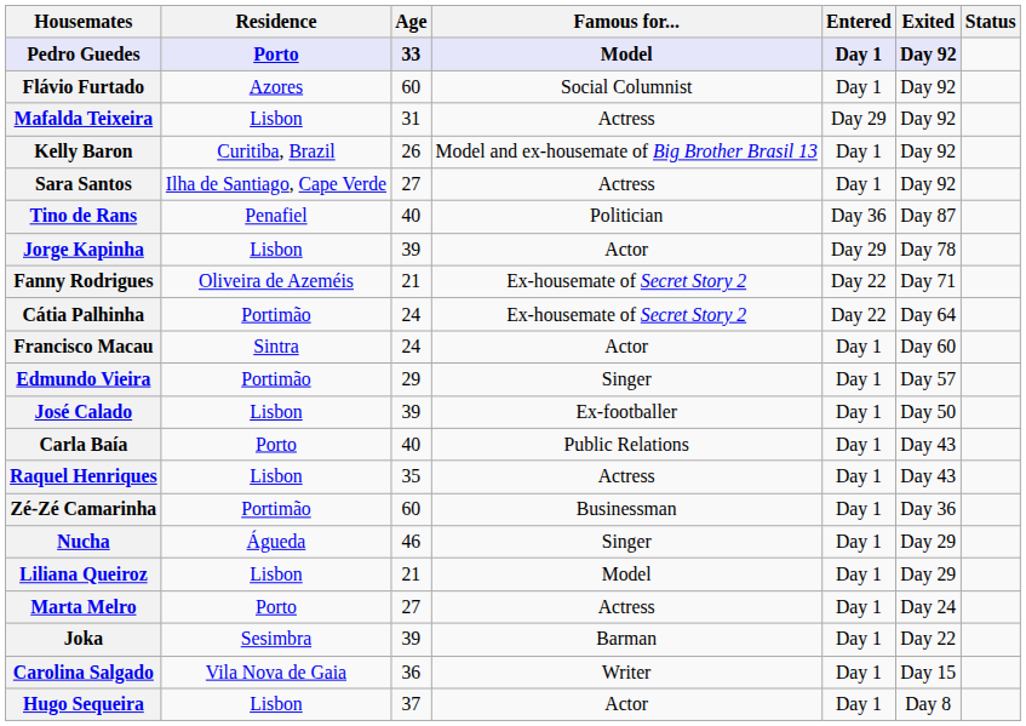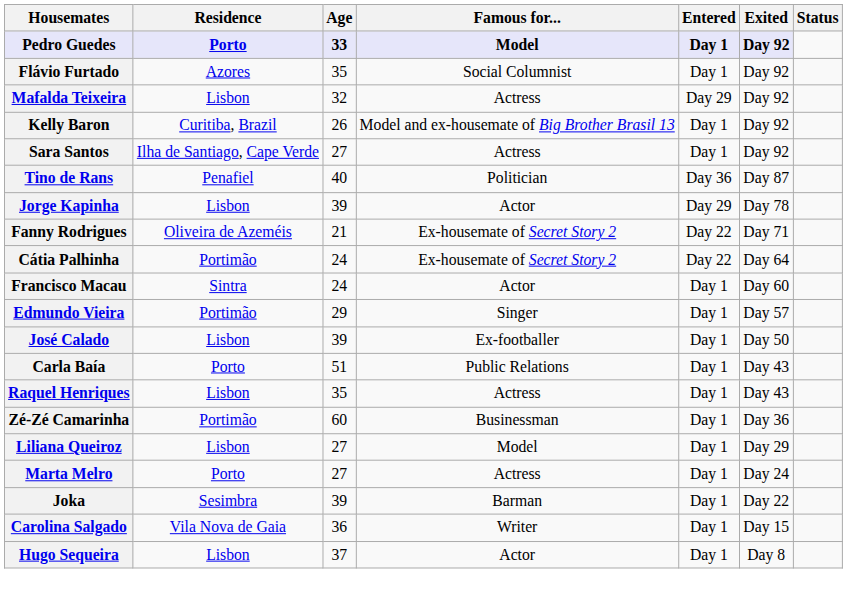 <table class="wikitable sortable" style="text-align:center; line-height:20px; width:auto;">
 <tr>
 <th>Housemates</th>
 <th>Residence</th>
 <th>Age</th>
 <th>Famous for...</th>
 <th>Entered</th>
 <th>Exited</th>
 <th>Status</th>
 </tr>
 <tr>
 <td bgcolor="E6E6FA"><strong>Pedro Guedes</strong></td>
 <td bgcolor="E6E6FA"><strong><a href='#'>Porto</a></strong></td>
 <td bgcolor="E6E6FA"><strong>33</strong></td>
 <td bgcolor="E6E6FA"><strong>Model</strong></td>
 <td bgcolor="E6E6FA"><strong>Day 1</strong></td>
 <td bgcolor="E6E6FA"><strong>Day 92</strong></td>
 <td></td>
 </tr>
 <tr>
 <th>Flávio Furtado</th>
 <td><a href='#'>Azores</a></td>
-<td>60</td>
+<td>35</td>
 <td>Social Columnist</td>
 <td>Day 1</td>
 <td>Day 92</td>
 <td></td>
 </tr>
 <tr>
 <th><a href='#'>Mafalda Teixeira</a></th>
 <td><a href='#'>Lisbon</a></td>
-<td>31</td>
+<td>32</td>
 <td>Actress</td>
 <td>Day 29</td>
 <td>Day 92</td>
 <td></td>
 </tr>
 <tr>
 <th>Kelly Baron</th>
 <td><a href='#'>Curitiba</a>, <a href='#'>Brazil</a></td>
 <td>26</td>
 <td>Model and ex-housemate of <em><a href='#'>Big Brother Brasil 13</a></em></td>
 <td>Day 1</td>
 <td>Day 92</td>
 <td></td>
 </tr>
 <tr>
 <th>Sara Santos</th>
 <td><a href='#'>Ilha de Santiago</a>, <a href='#'>Cape Verde</a></td>
 <td>27</td>
 <td>Actress</td>
 <td>Day 1</td>
 <td>Day 92</td>
 <td></td>
 </tr>
 <tr>
 <th><a href='#'>Tino de Rans</a></th>
 <td><a href='#'>Penafiel</a></td>
 <td>40</td>
 <td>Politician</td>
 <td>Day 36</td>
 <td>Day 87</td>
 <td></td>
 </tr>
 <tr>
 <th><a href='#'>Jorge Kapinha</a></th>
 <td><a href='#'>Lisbon</a></td>
 <td>39</td>
 <td>Actor</td>
 <td>Day 29</td>
 <td>Day 78</td>
 <td></td>
 </tr>
 <tr>
 <th>Fanny Rodrigues</th>
 <td><a href='#'>Oliveira de Azeméis</a></td>
 <td>21</td>
 <td>Ex-housemate of <em><a href='#'>Secret Story 2</a></em></td>
 <td>Day 22</td>
 <td>Day 71</td>
 <td></td>
 </tr>
 <tr>
 <th>Cátia Palhinha</th>
 <td><a href='#'>Portimão</a></td>
 <td>24</td>
 <td>Ex-housemate of <em><a href='#'>Secret Story 2</a></em></td>
 <td>Day 22</td>
 <td>Day 64</td>
 <td></td>
 </tr>
 <tr>
 <th>Francisco Macau</th>
 <td><a href='#'>Sintra</a></td>
 <td>24</td>
 <td>Actor</td>
 <td>Day 1</td>
 <td>Day 60</td>
 <td></td>
 </tr>
 <tr>
 <th><a href='#'>Edmundo Vieira</a></th>
 <td><a href='#'>Portimão</a></td>
 <td>29</td>
 <td>Singer</td>
 <td>Day 1</td>
 <td>Day 57</td>
 <td></td>
 </tr>
 <tr>
 <th><a href='#'>José Calado</a></th>
 <td><a href='#'>Lisbon</a></td>
 <td>39</td>
 <td>Ex-footballer</td>
 <td>Day 1</td>
 <td>Day 50</td>
 <td></td>
 </tr>
 <tr>
 <th>Carla Baía</th>
 <td><a href='#'>Porto</a></td>
-<td>40</td>
+<td>51</td>
 <td>Public Relations</td>
 <td>Day 1</td>
 <td>Day 43</td>
 <td></td>
 </tr>
 <tr>
 <th><a href='#'>Raquel Henriques</a></th>
 <td><a href='#'>Lisbon</a></td>
 <td>35</td>
 <td>Actress</td>
 <td>Day 1</td>
 <td>Day 43</td>
 <td></td>
 </tr>
 <tr>
 <th>Zé-Zé Camarinha</th>
 <td><a href='#'>Portimão</a></td>
 <td>60</td>
 <td>Businessman</td>
 <td>Day 1</td>
 <td>Day 36</td>
 <td></td>
 </tr>
 <tr>
-<th><a href='#'>Nucha</a></th>
-<td><a href='#'>Águeda</a></td>
-<td>46</td>
-<td>Singer</td>
-<td>Day 1</td>
-<td>Day 29</td>
-<td></td>
-</tr>
-<tr>
 <th><a href='#'>Liliana Queiroz</a></th>
 <td><a href='#'>Lisbon</a></td>
-<td>21</td>
+<td>27</td>
 <td>Model</td>
 <td>Day 1</td>
 <td>Day 29</td>
 <td></td>
 </tr>
 <tr>
 <th><a href='#'>Marta Melro</a></th>
 <td><a href='#'>Porto</a></td>
 <td>27</td>
 <td>Actress</td>
 <td>Day 1</td>
 <td>Day 24</td>
 <td></td>
 </tr>
 <tr>
 <th>Joka</th>
 <td><a href='#'>Sesimbra</a></td>
 <td>39</td>
 <td>Barman</td>
 <td>Day 1</td>
 <td>Day 22</td>
 <td></td>
 </tr>
 <tr>
 <th><a href='#'>Carolina Salgado</a></th>
 <td><a href='#'>Vila Nova de Gaia</a></td>
 <td>36</td>
 <td>Writer</td>
 <td>Day 1</td>
 <td>Day 15</td>
 <td></td>
 </tr>
 <tr>
 <th><a href='#'>Hugo Sequeira</a></th>
 <td><a href='#'>Lisbon</a></td>
 <td>37</td>
 <td>Actor</td>
 <td>Day 1</td>
 <td>Day 8</td>
 <td></td>
 </tr>
 </table>
